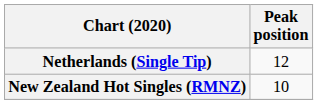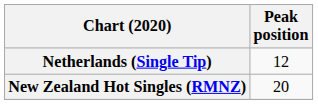 <table class="wikitable plainrowheaders sortable" style="text-align:center">
 <tr>
 <th scope="col">Chart (2020)</th>
 <th scope="col">Peak<br>position</th>
 </tr>
 <tr>
 <th scope="row">Netherlands (<a href='#'>Single Tip</a>)</th>
 <td>12</td>
 </tr>
 <tr>
 <th scope="row">New Zealand Hot Singles (<a href='#'>RMNZ</a>)</th>
-<td>10</td>
+<td>20</td>
 </tr>
 <tr>
 </tr>
 </table>
